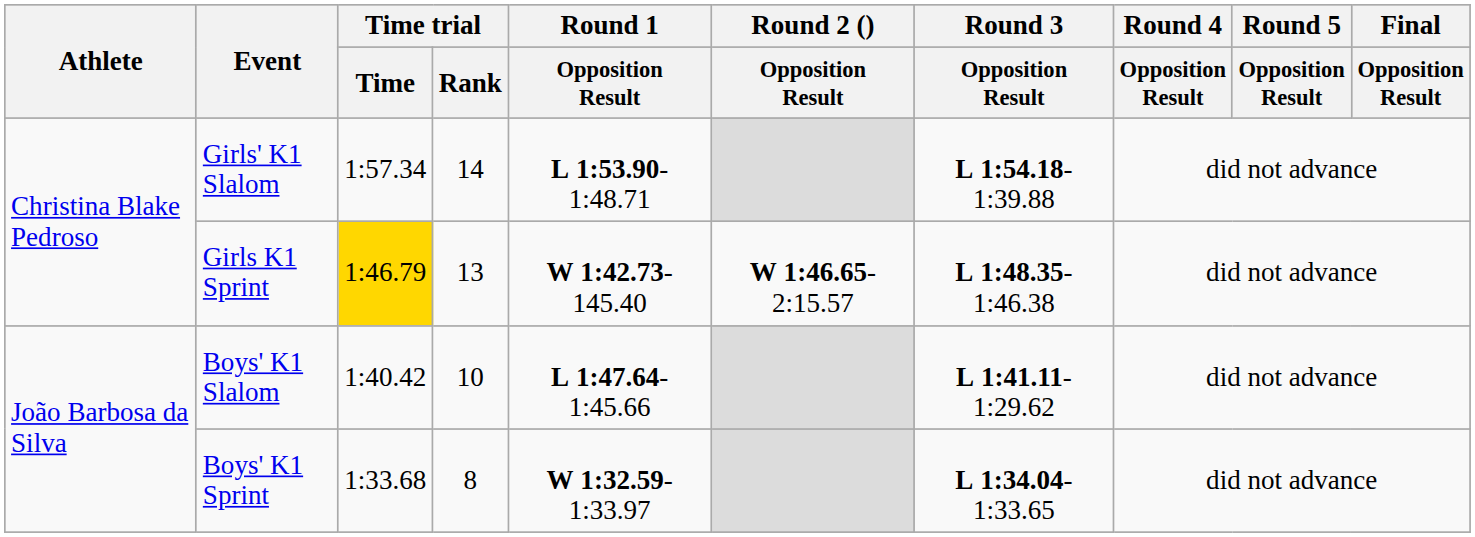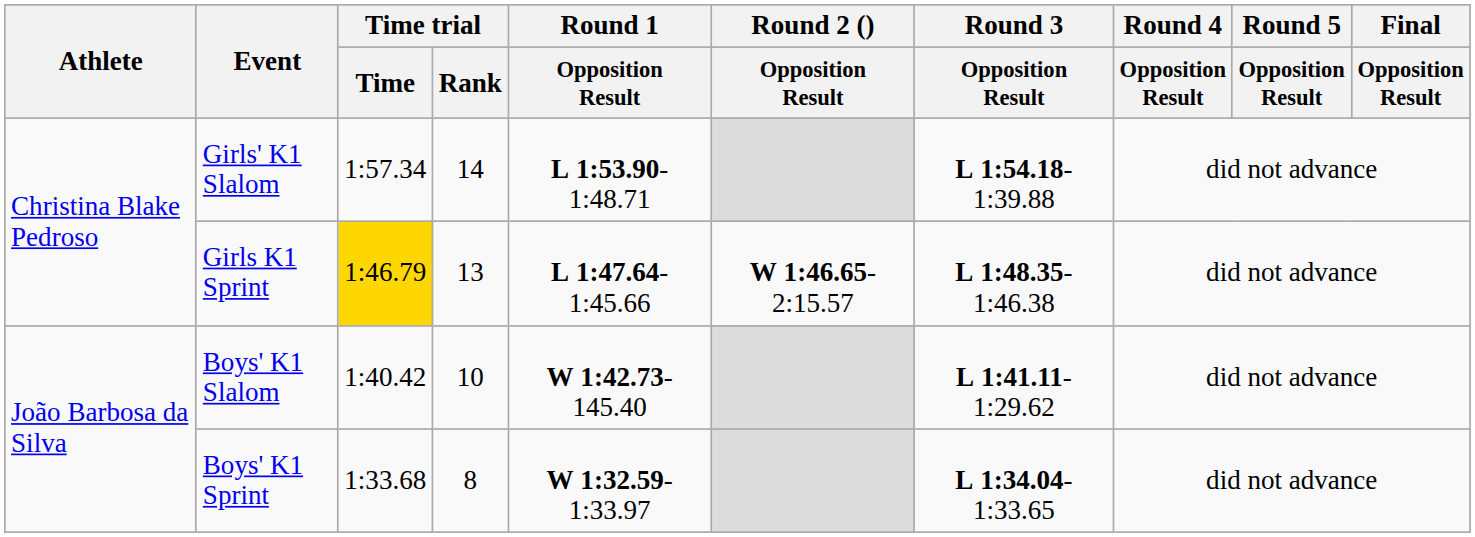 <table class="wikitable">
 <tr>
 <th rowspan=2>Athlete</th>
 <th rowspan=2>Event</th>
 <th colspan=2>Time trial</th>
 <th>Round 1</th>
 <th>Round 2 ()</th>
 <th>Round 3</th>
 <th>Round 4</th>
 <th>Round 5</th>
 <th>Final</th>
 </tr>
 <tr>
 <th>Time</th>
 <th>Rank</th>
 <th style="line-height:1em;"><small>Opposition<br>Result</small></th>
 <th style="line-height:1em;"><small>Opposition<br>Result</small></th>
 <th style="line-height:1em;"><small>Opposition<br>Result</small></th>
 <th style="line-height:1em;"><small>Opposition<br>Result</small></th>
 <th style="line-height:1em;"><small>Opposition<br>Result</small></th>
 <th style="line-height:1em;"><small>Opposition<br>Result</small></th>
 </tr>
 <tr>
 <td rowspan=2><a href='#'>Christina Blake Pedroso</a></td>
 <td><a href='#'>Girls' K1 Slalom</a></td>
 <td>1:57.34</td>
 <td align=center>14</td>
 <td align=center><br><strong>L</strong> <strong>1:53.90</strong>-1:48.71</td>
 <td bgcolor=#DCDCDC></td>
 <td align=center><br><strong>L</strong> <strong>1:54.18</strong>-1:39.88</td>
 <td align=center colspan=3>did not advance</td>
 </tr>
 <tr>
 <td><a href='#'>Girls K1 Sprint</a></td>
 <td style="background: gold;">1:46.79</td>
 <td align=center>13</td>
-<td align=center><br><strong>W</strong> <strong>1:42.73</strong>-145.40</td>
+<td align=center><br><strong>L</strong> <strong>1:47.64</strong>-1:45.66</td>
 <td align=center><br><strong>W</strong> <strong>1:46.65</strong>-2:15.57</td>
 <td align=center><br><strong>L</strong> <strong>1:48.35</strong>-1:46.38</td>
 <td align=center colspan=3>did not advance</td>
 </tr>
 <tr>
 <td rowspan=2><a href='#'>João Barbosa da Silva</a></td>
 <td><a href='#'>Boys' K1 Slalom</a></td>
 <td>1:40.42</td>
 <td align=center>10</td>
-<td align=center><br><strong>L</strong> <strong>1:47.64</strong>-1:45.66</td>
+<td align=center><br><strong>W</strong> <strong>1:42.73</strong>-145.40</td>
 <td bgcolor=#DCDCDC></td>
 <td align=center><br><strong>L</strong> <strong>1:41.11</strong>-1:29.62</td>
 <td align=center colspan=3>did not advance</td>
 </tr>
 <tr>
 <td><a href='#'>Boys' K1 Sprint</a></td>
 <td>1:33.68</td>
 <td align=center>8</td>
 <td align=center><br><strong>W</strong> <strong>1:32.59</strong>-1:33.97</td>
 <td bgcolor=#DCDCDC></td>
 <td align=center><br><strong>L</strong> <strong>1:34.04</strong>-1:33.65</td>
 <td align=center colspan=3>did not advance</td>
 </tr>
 </table>
